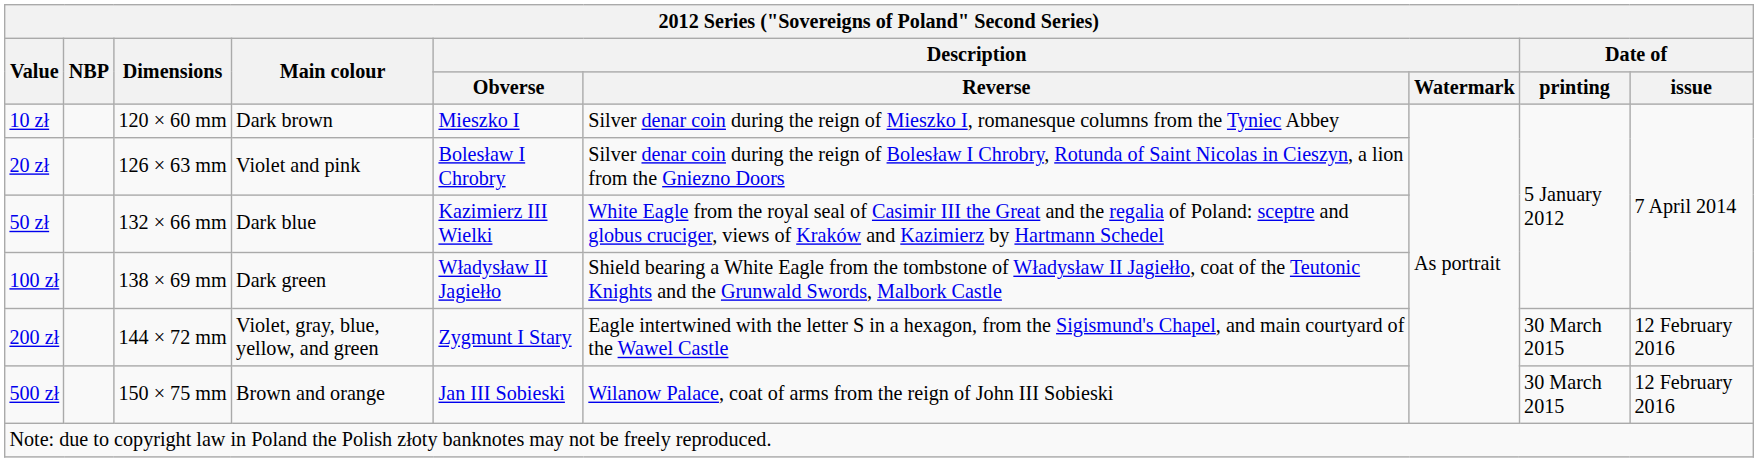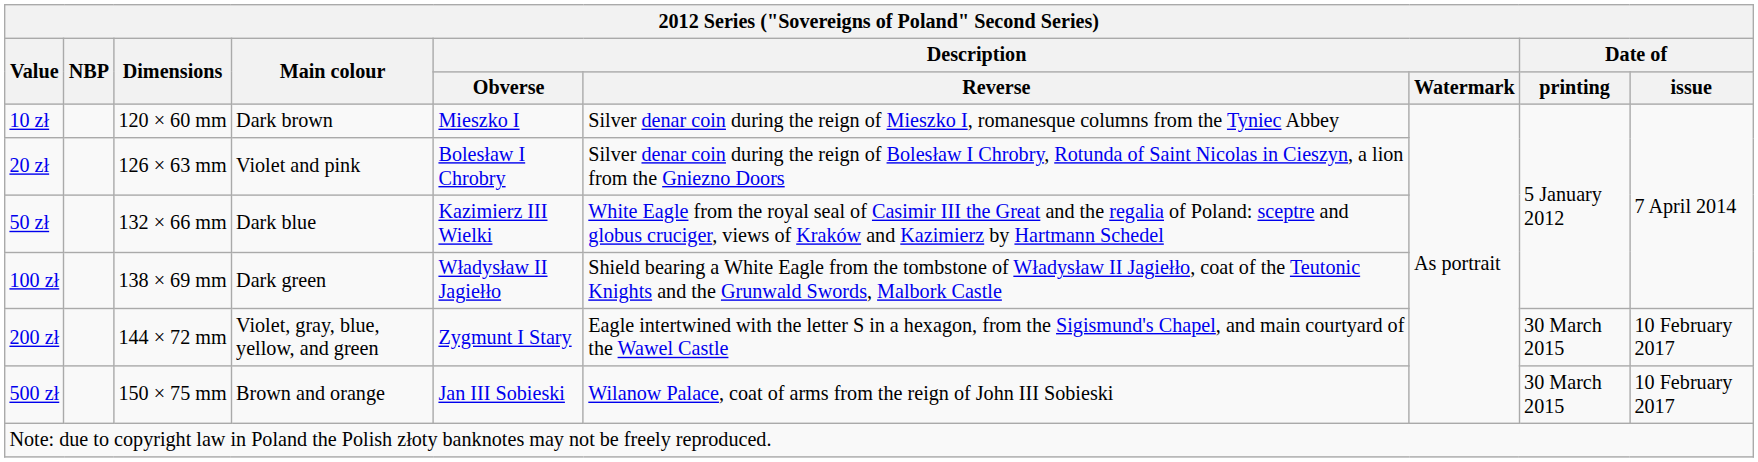 <table class="wikitable" style="font-size: 90%">
 <tr>
 <th colspan="9">2012 Series ("Sovereigns of Poland" Second Series)</th>
 </tr>
 <tr>
 <th rowspan="2">Value</th>
 <th rowspan="2">NBP</th>
 <th rowspan="2">Dimensions</th>
 <th rowspan="2">Main colour</th>
 <th colspan="3">Description</th>
 <th colspan="2">Date of</th>
 </tr>
 <tr>
 <th>Obverse</th>
 <th>Reverse</th>
 <th>Watermark</th>
 <th>printing</th>
 <th>issue</th>
 </tr>
 <tr>
 <td><a href='#'>10 zł</a></td>
 <td></td>
 <td>120 × 60 mm</td>
 <td>Dark brown</td>
 <td><a href='#'>Mieszko I</a></td>
 <td>Silver <a href='#'>denar coin</a> during the reign of <a href='#'>Mieszko I</a>, romanesque columns from the <a href='#'>Tyniec</a> Abbey</td>
 <td rowspan="6">As portrait</td>
 <td rowspan="4">5 January 2012</td>
 <td rowspan="4">7 April 2014</td>
 </tr>
 <tr>
 <td><a href='#'>20 zł</a></td>
 <td></td>
 <td>126 × 63 mm</td>
 <td>Violet and pink</td>
 <td><a href='#'>Bolesław I Chrobry</a></td>
 <td>Silver <a href='#'>denar coin</a> during the reign of <a href='#'>Bolesław I Chrobry</a>, <a href='#'>Rotunda of Saint Nicolas in Cieszyn</a>, a lion from the <a href='#'>Gniezno Doors</a></td>
 </tr>
 <tr>
 <td><a href='#'>50 zł</a></td>
 <td></td>
 <td>132 × 66 mm</td>
 <td>Dark blue</td>
 <td><a href='#'>Kazimierz III Wielki</a></td>
 <td><a href='#'>White Eagle</a> from the royal seal of <a href='#'>Casimir III the Great</a> and the <a href='#'>regalia</a> of Poland: <a href='#'>sceptre</a> and <a href='#'>globus cruciger</a>, views of <a href='#'>Kraków</a> and <a href='#'>Kazimierz</a> by <a href='#'>Hartmann Schedel</a></td>
 </tr>
 <tr>
 <td><a href='#'>100 zł</a></td>
 <td></td>
 <td>138 × 69 mm</td>
 <td>Dark green</td>
 <td><a href='#'>Władysław II Jagiełło</a></td>
 <td>Shield bearing a White Eagle from the tombstone of <a href='#'>Władysław II Jagiełło</a>, coat of the <a href='#'>Teutonic Knights</a> and the <a href='#'>Grunwald Swords</a>, <a href='#'>Malbork Castle</a></td>
 </tr>
 <tr>
 <td><a href='#'>200 zł</a></td>
 <td></td>
 <td>144 × 72 mm</td>
 <td>Violet, gray, blue, yellow, and green</td>
 <td><a href='#'>Zygmunt I Stary</a></td>
 <td>Eagle intertwined with the letter S in a hexagon, from the <a href='#'>Sigismund's Chapel</a>, and main courtyard of the <a href='#'>Wawel Castle</a></td>
 <td>30 March 2015</td>
-<td>12 February 2016</td>
+<td>10 February 2017</td>
 </tr>
 <tr>
 <td><a href='#'>500 zł</a></td>
 <td></td>
 <td>150 × 75 mm</td>
 <td>Brown and orange</td>
 <td><a href='#'>Jan III Sobieski</a></td>
 <td><a href='#'>Wilanow Palace</a>, coat of arms from the reign of John III Sobieski</td>
 <td>30 March 2015</td>
-<td>12 February 2016</td>
+<td>10 February 2017</td>
 </tr>
 <tr>
 <td colspan="9">Note: due to copyright law in Poland the Polish złoty banknotes may not be freely reproduced.</td>
 </tr>
 </table>
